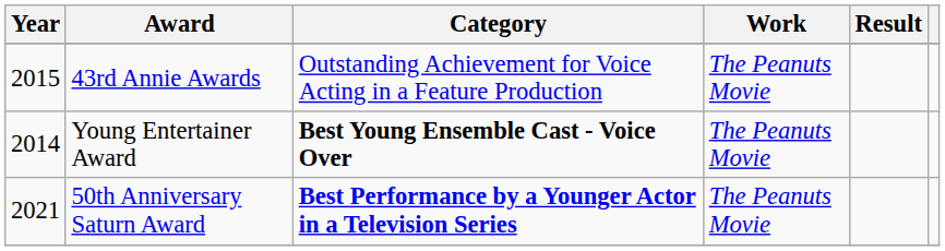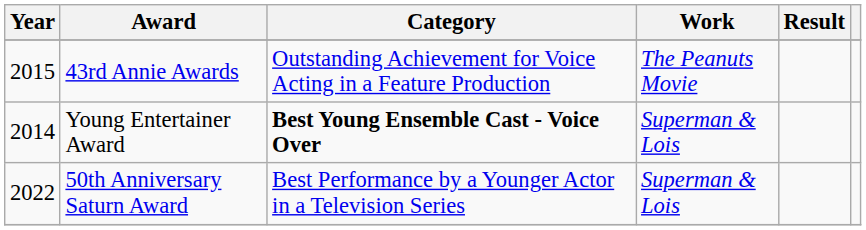 <table class="wikitable sortable">
 <tr>
 <th>Year</th>
 <th>Award</th>
 <th>Category</th>
 <th>Work</th>
 <th>Result</th>
 <th class="unsortable"></th>
 </tr>
 <tr>
 </tr>
 <tr>
 <td>2015</td>
 <td><a href='#'>43rd Annie Awards</a></td>
 <td><a href='#'>Outstanding Achievement for Voice Acting in a Feature Production</a></td>
 <td><em><a href='#'>The Peanuts Movie</a></em></td>
 <td></td>
 <td></td>
 </tr>
 <tr>
 <td>2014</td>
 <td>Young Entertainer Award</td>
 <td><strong>Best Young Ensemble Cast - Voice Over</strong></td>
-<td><em><a href='#'>The Peanuts Movie</a></em></td>
+<td><em><a href='#'>Superman & Lois</a></em></td>
 <td></td>
 <td></td>
 </tr>
 <tr>
-<td>2021</td>
+<td>2022</td>
 <td><a href='#'>50th Anniversary Saturn Award</a></td>
-<td><strong><a href='#'>Best Performance by a Younger Actor in a Television Series</a></strong></td>
-<td><em><a href='#'>The Peanuts Movie</a></em></td>
+<td><a href='#'>Best Performance by a Younger Actor in a Television Series</a></td>
+<td><em><a href='#'>Superman & Lois</a></em></td>
 <td></td>
 <td></td>
 </tr>
 <tr>
 </tr>
 </table>
